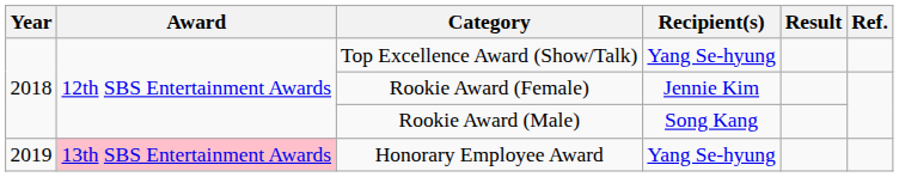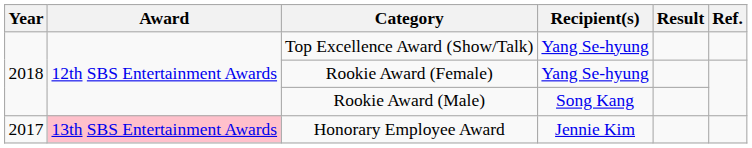 <table class="wikitable" style="text-align:center">
 <tr>
 <th>Year</th>
 <th>Award</th>
 <th>Category</th>
 <th>Recipient(s)</th>
 <th>Result</th>
 <th>Ref.</th>
 </tr>
 <tr>
 <td rowspan="3">2018</td>
 <td rowspan="3"><a href='#'>12th</a> <a href='#'>SBS Entertainment Awards</a></td>
 <td>Top Excellence Award (Show/Talk)</td>
 <td><a href='#'>Yang Se-hyung</a></td>
 <td></td>
 <td></td>
 </tr>
 <tr>
 <td>Rookie Award (Female)</td>
-<td><a href='#'>Jennie Kim</a></td>
+<td><a href='#'>Yang Se-hyung</a></td>
 <td></td>
 <td rowspan=2></td>
 </tr>
 <tr>
 <td>Rookie Award (Male)</td>
 <td><a href='#'>Song Kang</a></td>
 <td></td>
 </tr>
 <tr>
-<td>2019</td>
+<td>2017</td>
 <td style="background: pink;"><a href='#'>13th</a> <a href='#'>SBS Entertainment Awards</a></td>
 <td>Honorary Employee Award</td>
-<td><a href='#'>Yang Se-hyung</a></td>
+<td><a href='#'>Jennie Kim</a></td>
 <td></td>
 <td></td>
 </tr>
 </table>
